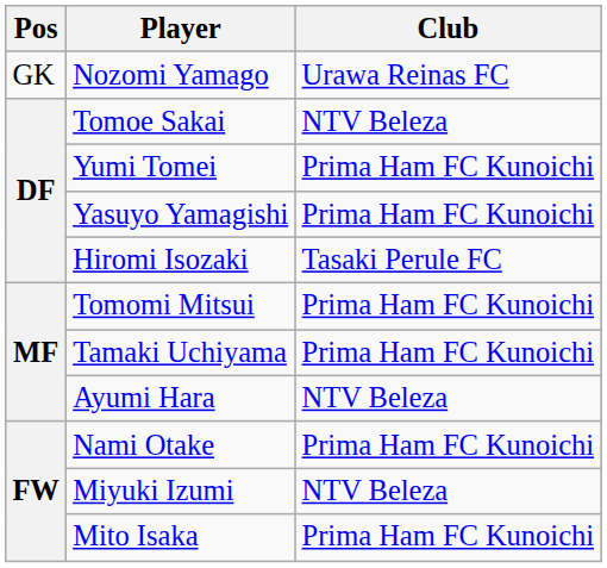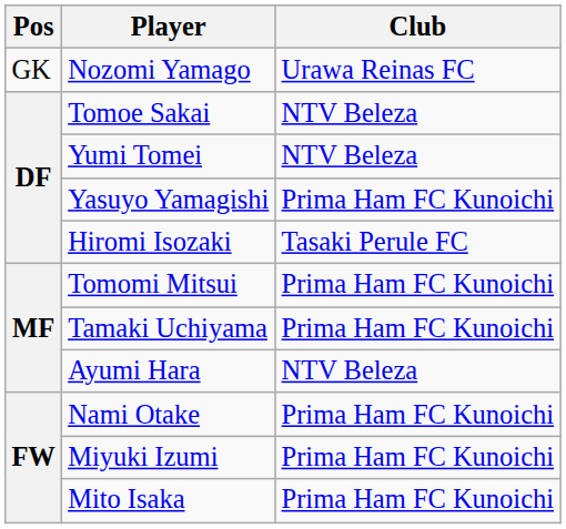 <table class="wikitable">
 <tr>
 <th>Pos</th>
 <th>Player</th>
 <th>Club</th>
 </tr>
 <tr>
 <td>GK</td>
 <td> <a href='#'>Nozomi Yamago</a></td>
 <td><a href='#'>Urawa Reinas FC</a></td>
 </tr>
 <tr>
 <th rowspan=4>DF</th>
 <td> <a href='#'>Tomoe Sakai</a></td>
 <td><a href='#'>NTV Beleza</a></td>
 </tr>
 <tr>
 <td> <a href='#'>Yumi Tomei</a></td>
-<td><a href='#'>Prima Ham FC Kunoichi</a></td>
+<td><a href='#'>NTV Beleza</a></td>
 </tr>
 <tr>
 <td> <a href='#'>Yasuyo Yamagishi</a></td>
 <td><a href='#'>Prima Ham FC Kunoichi</a></td>
 </tr>
 <tr>
 <td> <a href='#'>Hiromi Isozaki</a></td>
 <td><a href='#'>Tasaki Perule FC</a></td>
 </tr>
 <tr>
 <th rowspan=3>MF</th>
 <td> <a href='#'>Tomomi Mitsui</a></td>
 <td><a href='#'>Prima Ham FC Kunoichi</a></td>
 </tr>
 <tr>
 <td> <a href='#'>Tamaki Uchiyama</a></td>
 <td><a href='#'>Prima Ham FC Kunoichi</a></td>
 </tr>
 <tr>
 <td> <a href='#'>Ayumi Hara</a></td>
 <td><a href='#'>NTV Beleza</a></td>
 </tr>
 <tr>
 <th rowspan=3>FW</th>
 <td> <a href='#'>Nami Otake</a></td>
 <td><a href='#'>Prima Ham FC Kunoichi</a></td>
 </tr>
 <tr>
 <td> <a href='#'>Miyuki Izumi</a></td>
-<td><a href='#'>NTV Beleza</a></td>
+<td><a href='#'>Prima Ham FC Kunoichi</a></td>
 </tr>
 <tr>
 <td> <a href='#'>Mito Isaka</a></td>
 <td><a href='#'>Prima Ham FC Kunoichi</a></td>
 </tr>
 </table>
